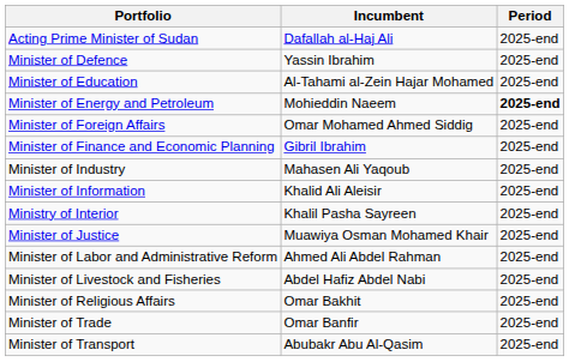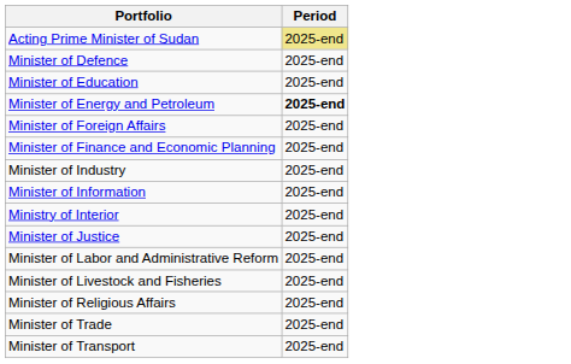 <table class="wikitable">
 <tr>
 <th>Portfolio</th>
-<th>Incumbent</th>
 <th>Period</th>
 </tr>
 <tr>
 <td><a href='#'>Acting Prime Minister of Sudan</a></td>
-<td><a href='#'>Dafallah al-Haj Ali</a></td>
-<td>2025-end</td>
+<td style="background: khaki;">2025-end</td>
 </tr>
 <tr>
 <td><a href='#'>Minister of Defence</a></td>
-<td>Yassin Ibrahim</td>
 <td>2025-end</td>
 </tr>
 <tr>
 <td><a href='#'>Minister of Education</a></td>
-<td>Al-Tahami al-Zein Hajar Mohamed</td>
 <td>2025-end</td>
 </tr>
 <tr>
 <td><a href='#'>Minister of Energy and Petroleum</a></td>
-<td>Mohieddin Naeem</td>
 <td><strong>2025-end</strong></td>
 </tr>
 <tr>
 <td><a href='#'>Minister of Foreign Affairs</a></td>
-<td>Omar Mohamed Ahmed Siddig</td>
 <td>2025-end</td>
 </tr>
 <tr>
 <td><a href='#'>Minister of Finance and Economic Planning</a></td>
-<td><a href='#'>Gibril Ibrahim</a></td>
 <td>2025-end</td>
 </tr>
 <tr>
 <td>Minister of Industry</td>
-<td>Mahasen Ali Yaqoub</td>
 <td>2025-end</td>
 </tr>
 <tr>
 <td><a href='#'>Minister of Information</a></td>
-<td>Khalid Ali Aleisir</td>
 <td>2025-end</td>
 </tr>
 <tr>
 <td><a href='#'>Ministry of Interior</a></td>
-<td>Khalil Pasha Sayreen</td>
 <td>2025-end</td>
 </tr>
 <tr>
 <td><a href='#'>Minister of Justice</a></td>
-<td>Muawiya Osman Mohamed Khair</td>
 <td>2025-end</td>
 </tr>
 <tr>
 <td>Minister of Labor and Administrative Reform</td>
-<td>Ahmed Ali Abdel Rahman</td>
 <td>2025-end</td>
 </tr>
 <tr>
 <td>Minister of Livestock and Fisheries</td>
-<td>Abdel Hafiz Abdel Nabi</td>
 <td>2025-end</td>
 </tr>
 <tr>
 <td>Minister of Religious Affairs</td>
-<td>Omar Bakhit</td>
 <td>2025-end</td>
 </tr>
 <tr>
 <td>Minister of Trade</td>
-<td>Omar Banfir</td>
 <td>2025-end</td>
 </tr>
 <tr>
 <td>Minister of Transport</td>
-<td>Abubakr Abu Al-Qasim</td>
 <td>2025-end</td>
 </tr>
 </table>
